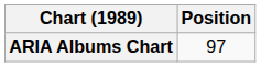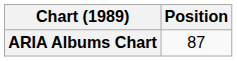 <table class="wikitable sortable plainrowheaders" style="text-align:center">
 <tr>
 <th scope="col">Chart (1989)</th>
 <th scope="col">Position</th>
 </tr>
 <tr>
 <th scope="row">ARIA Albums Chart</th>
-<td>97</td>
+<td>87</td>
 </tr>
 </table>
